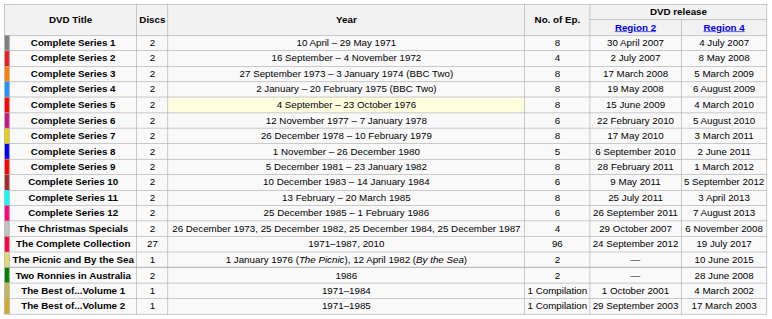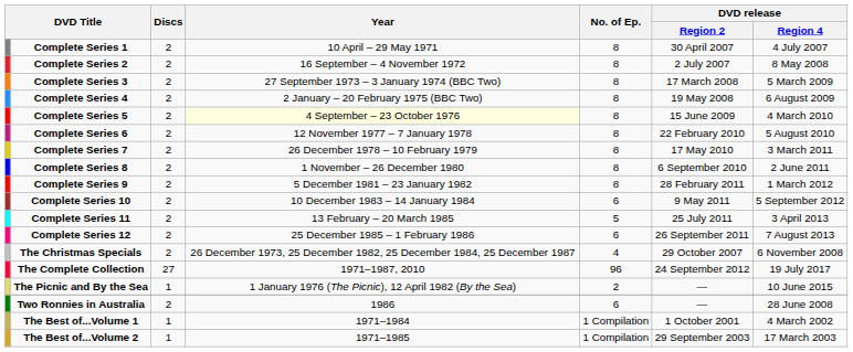 <table class="wikitable" style="width:99%; text-align:center;">
 <tr>
 <th colspan="2" rowspan="2">DVD Title</th>
 <th rowspan="2">Discs</th>
 <th rowspan="2">Year</th>
 <th rowspan="2">No. of Ep.</th>
 <th colspan="4">DVD release</th>
 </tr>
 <tr>
 <th><a href='#'>Region 2</a></th>
 <th><a href='#'>Region 4</a></th>
 </tr>
 <tr>
 <td style="background:gray; width:1px;"></td>
 <td><strong>Complete Series 1</strong></td>
 <td>2</td>
 <td>10 April – 29 May 1971</td>
 <td>8</td>
 <td>30 April 2007</td>
 <td>4 July 2007</td>
 </tr>
 <tr>
 <td style="background:#ed1c24;"></td>
 <td><strong>Complete Series 2</strong></td>
 <td>2</td>
 <td>16 September – 4 November 1972</td>
-<td>4</td>
+<td>8</td>
 <td>2 July 2007</td>
 <td>8 May 2008</td>
 </tr>
 <tr>
 <td style="background:#ff7f00;"></td>
 <td><strong>Complete Series 3</strong></td>
 <td>2</td>
 <td>27 September 1973 – 3 January 1974 (BBC Two)</td>
 <td>8</td>
 <td>17 March 2008</td>
 <td>5 March 2009</td>
 </tr>
 <tr>
 <td style="background:#1e90ff;"></td>
 <td><strong>Complete Series 4</strong></td>
 <td>2</td>
 <td>2 January – 20 February 1975 (BBC Two)</td>
 <td>8</td>
 <td>19 May 2008</td>
 <td>6 August 2009</td>
 </tr>
 <tr>
 <td style="background:#f00;"></td>
 <td><strong>Complete Series 5</strong></td>
 <td>2</td>
 <td style="background: lightyellow;">4 September – 23 October 1976</td>
 <td>8</td>
 <td>15 June 2009</td>
 <td>4 March 2010</td>
 </tr>
 <tr>
 <td style="background:#c71585;"></td>
 <td><strong>Complete Series 6</strong></td>
 <td>2</td>
 <td>12 November 1977 – 7 January 1978</td>
-<td>6</td>
+<td>8</td>
 <td>22 February 2010</td>
 <td>5 August 2010</td>
 </tr>
 <tr>
 <td style="background:#E4D00A;"></td>
 <td><strong>Complete Series 7</strong></td>
 <td style="text-align:center;">2</td>
 <td>26 December 1978 – 10 February 1979</td>
 <td>8</td>
 <td>17 May 2010</td>
 <td>3 March 2011</td>
 </tr>
 <tr>
 <td style="background:blue;"></td>
 <td><strong>Complete Series 8</strong></td>
 <td>2</td>
 <td>1 November – 26 December 1980</td>
-<td>5</td>
+<td>8</td>
 <td>6 September 2010</td>
 <td>2 June 2011</td>
 </tr>
 <tr>
 <td style="background:red;"></td>
 <td><strong>Complete Series 9</strong></td>
 <td>2</td>
 <td>5 December 1981 – 23 January 1982</td>
 <td>8</td>
 <td>28 February 2011</td>
 <td>1 March 2012</td>
 </tr>
 <tr>
 <td style="background:brown;"></td>
 <td><strong>Complete Series 10</strong></td>
 <td>2</td>
 <td>10 December 1983 – 14 January 1984</td>
 <td>6</td>
 <td>9 May 2011</td>
 <td>5 September 2012</td>
 </tr>
 <tr>
 <td style="background:#00FFFF;"></td>
 <td><strong>Complete Series 11</strong></td>
 <td>2</td>
 <td>13 February – 20 March 1985</td>
-<td>8</td>
+<td>5</td>
 <td>25 July 2011</td>
 <td>3 April 2013</td>
 </tr>
 <tr>
 <td style="background:#ff007f;"></td>
 <td><strong>Complete Series 12</strong></td>
 <td>2</td>
 <td>25 December 1985 – 1 February 1986</td>
 <td>6</td>
 <td>26 September 2011</td>
 <td>7 August 2013</td>
 </tr>
 <tr>
 <td style="background:silver;"></td>
 <td><strong>The Christmas Specials</strong></td>
 <td>2</td>
 <td>26 December 1973, 25 December 1982, 25 December 1984, 25 December 1987</td>
 <td>4 </td>
 <td>29 October 2007</td>
 <td>6 November 2008</td>
 </tr>
 <tr>
 <td style="background:#FF003F"></td>
 <td><strong>The Complete Collection</strong></td>
 <td>27</td>
 <td>1971–1987, 2010</td>
 <td>96</td>
 <td>24 September 2012</td>
 <td>19 July 2017</td>
 </tr>
 <tr>
 <td style="background:#E4D96F"></td>
 <td><strong>The Picnic and By the Sea</strong></td>
 <td>1</td>
 <td>1 January 1976 (<em>The Picnic</em>), 12 April 1982 (<em>By the Sea</em>)</td>
 <td>2</td>
 <td>—</td>
 <td>10 June 2015</td>
 </tr>
 <tr>
 </tr>
 <tr>
 <td style="background:green;"></td>
 <td><strong>Two Ronnies in Australia</strong></td>
 <td>2</td>
 <td>1986</td>
-<td>2</td>
+<td>6</td>
 <td>—</td>
 <td>28 June 2008</td>
 </tr>
 <tr>
 <td style="background:#c5b358;"></td>
 <td><strong>The Best of...Volume 1</strong></td>
 <td>1</td>
 <td>1971–1984</td>
 <td>1 Compilation</td>
 <td>1 October 2001</td>
 <td>4 March 2002</td>
 </tr>
 <tr>
 <td style="background:#daa520;"></td>
 <td><strong>The Best of...Volume 2</strong></td>
 <td>1</td>
 <td>1971–1985</td>
 <td>1 Compilation</td>
 <td>29 September 2003</td>
 <td>17 March 2003</td>
 </tr>
 </table>
